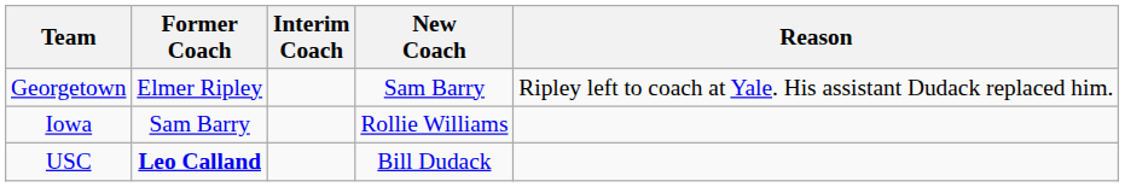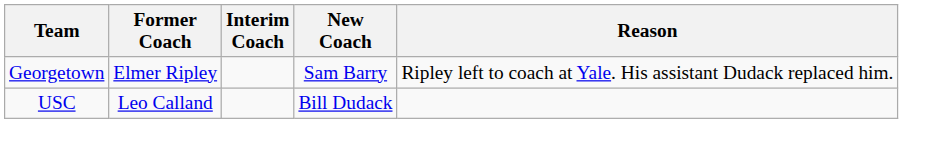 <table class="wikitable" style="text-align:center;">
 <tr>
 <th>Team</th>
 <th>Former<br>Coach</th>
 <th>Interim<br>Coach</th>
 <th>New<br>Coach</th>
 <th>Reason</th>
 </tr>
 <tr>
 <td><a href='#'>Georgetown</a></td>
 <td><a href='#'>Elmer Ripley</a></td>
 <td></td>
 <td><a href='#'>Sam Barry</a></td>
 <td>Ripley left to coach at <a href='#'>Yale</a>. His assistant Dudack replaced him.</td>
 </tr>
 <tr>
-<td><a href='#'>Iowa</a></td>
-<td><a href='#'>Sam Barry</a></td>
-<td></td>
-<td><a href='#'>Rollie Williams</a></td>
-<td></td>
-</tr>
-<tr>
 <td><a href='#'>USC</a></td>
-<td><strong><a href='#'>Leo Calland</a></strong></td>
+<td><a href='#'>Leo Calland</a></td>
 <td></td>
 <td><a href='#'>Bill Dudack</a></td>
 <td></td>
 </tr>
 </table>
